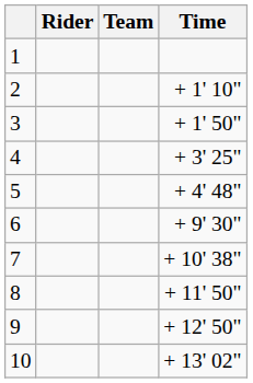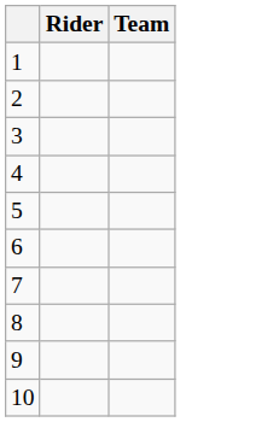 <table class="wikitable">
 <tr>
 <th></th>
 <th>Rider</th>
 <th>Team</th>
-<th>Time</th>
 </tr>
 <tr>
 <td>1</td>
 <td>  </td>
 <td></td>
-<td align="right"></td>
 </tr>
 <tr>
 <td>2</td>
 <td></td>
 <td></td>
-<td align="right">+ 1' 10"</td>
 </tr>
 <tr>
 <td>3</td>
 <td></td>
 <td></td>
-<td align="right">+ 1' 50"</td>
 </tr>
 <tr>
 <td>4</td>
 <td></td>
 <td></td>
-<td align="right">+ 3' 25"</td>
 </tr>
 <tr>
 <td>5</td>
 <td></td>
 <td></td>
-<td align="right">+ 4' 48"</td>
 </tr>
 <tr>
 <td>6</td>
 <td></td>
 <td></td>
-<td align="right">+ 9' 30"</td>
 </tr>
 <tr>
 <td>7</td>
 <td></td>
 <td></td>
-<td align="right">+ 10' 38"</td>
 </tr>
 <tr>
 <td>8</td>
 <td></td>
 <td></td>
-<td align="right">+ 11' 50"</td>
 </tr>
 <tr>
 <td>9</td>
 <td></td>
 <td></td>
-<td align="right">+ 12' 50"</td>
 </tr>
 <tr>
 <td>10</td>
 <td></td>
 <td></td>
-<td align="right">+ 13' 02"</td>
 </tr>
 </table>
